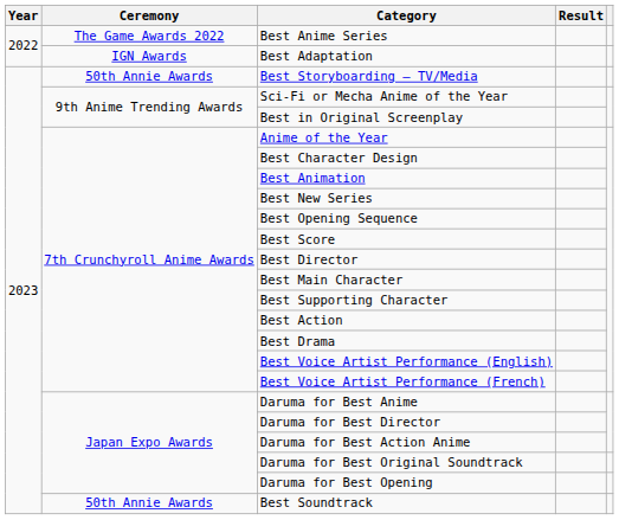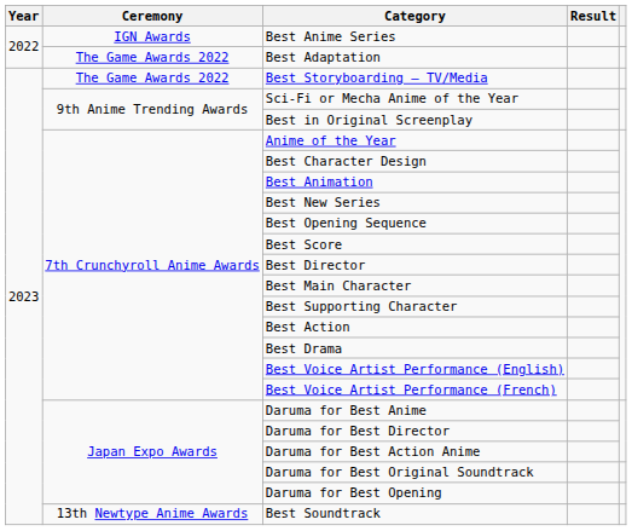 <table class="wikitable">
 <tr>
 <th>Year</th>
 <th>Ceremony</th>
 <th>Category</th>
 <th>Result</th>
 <th></th>
 </tr>
 <tr>
 <td rowspan="2" align="center">2022</td>
-<td align="center"><a href='#'>The Game Awards 2022</a></td>
+<td align="center"><a href='#'>IGN Awards</a></td>
 <td>Best Anime Series</td>
 <td></td>
 <td style="text-align:center;"></td>
 </tr>
 <tr>
-<td align="center"><a href='#'>IGN Awards</a></td>
+<td align="center"><a href='#'>The Game Awards 2022</a></td>
 <td>Best Adaptation</td>
 <td></td>
 <td style="text-align:center;"></td>
 </tr>
 <tr>
 <td rowspan="22" align="center">2023</td>
-<td align="center"><a href='#'>50th Annie Awards</a></td>
+<td align="center"><a href='#'>The Game Awards 2022</a></td>
 <td><a href='#'>Best Storyboarding – TV/Media</a> </td>
 <td></td>
 <td style="text-align:center;"></td>
 </tr>
 <tr>
 <td rowspan="2" align="center">9th Anime Trending Awards</td>
 <td>Sci-Fi or Mecha Anime of the Year</td>
 <td></td>
 <td rowspan="2" style="text-align:center;"></td>
 </tr>
 <tr>
 <td>Best in Original Screenplay </td>
 <td></td>
 </tr>
 <tr>
 <td rowspan="13" align="center"><a href='#'>7th Crunchyroll Anime Awards</a></td>
 <td><a href='#'>Anime of the Year</a></td>
 <td></td>
 <td rowspan="13" style="text-align:center;"></td>
 </tr>
 <tr>
 <td>Best Character Design </td>
 <td></td>
 </tr>
 <tr>
 <td><a href='#'>Best Animation</a></td>
 <td></td>
 </tr>
 <tr>
 <td>Best New Series</td>
 <td></td>
 </tr>
 <tr>
 <td>Best Opening Sequence </td>
 <td></td>
 </tr>
 <tr>
 <td>Best Score </td>
 <td></td>
 </tr>
 <tr>
 <td>Best Director </td>
 <td></td>
 </tr>
 <tr>
 <td>Best Main Character </td>
 <td></td>
 </tr>
 <tr>
 <td>Best Supporting Character </td>
 <td></td>
 </tr>
 <tr>
 <td>Best Action</td>
 <td></td>
 </tr>
 <tr>
 <td>Best Drama</td>
 <td></td>
 </tr>
 <tr>
 <td><a href='#'>Best Voice Artist Performance (English)</a> </td>
 <td></td>
 </tr>
 <tr>
 <td><a href='#'>Best Voice Artist Performance (French)</a> </td>
 <td></td>
 </tr>
 <tr>
 <td rowspan="5" align="center"><a href='#'>Japan Expo Awards</a></td>
 <td>Daruma for Best Anime</td>
 <td></td>
 <td rowspan="3" style="text-align:center;"></td>
 </tr>
 <tr>
 <td>Daruma for Best Director</td>
 <td></td>
 </tr>
 <tr>
 <td>Daruma for Best Action Anime</td>
 <td></td>
 </tr>
 <tr>
 <td>Daruma for Best Original Soundtrack</td>
 <td></td>
 <td style="text-align:center;"></td>
 </tr>
 <tr>
 <td>Daruma for Best Opening </td>
 <td></td>
 <td style="text-align:center;"></td>
 </tr>
 <tr>
-<td align="center"><a href='#'>50th Annie Awards</a></td>
+<td align="center">13th <a href='#'>Newtype Anime Awards</a></td>
 <td>Best Soundtrack </td>
 <td></td>
 <td style="text-align:center;"></td>
 </tr>
 </table>
